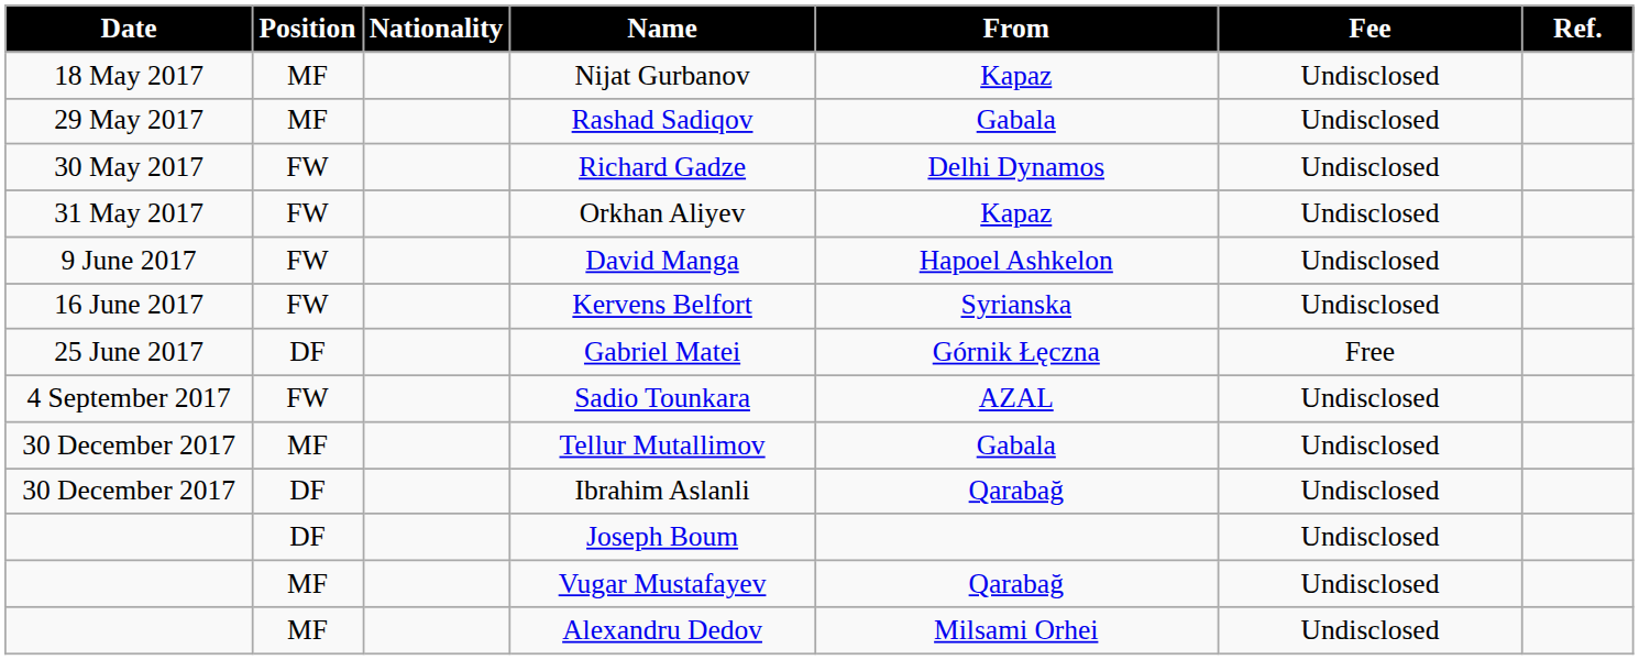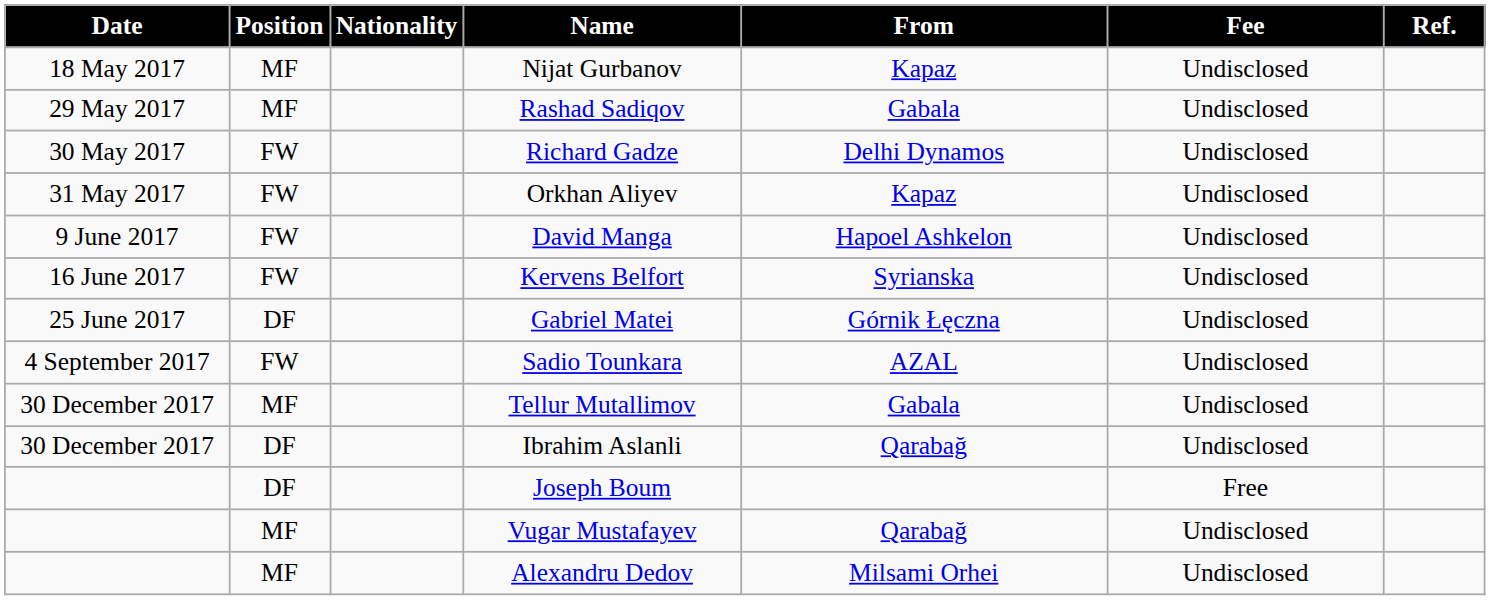 <table class="wikitable"  style="text-align:center; font-size:90%; ">
 <tr>
 <th style="background:#000000; color:#FFFFFF; width:120px;">Date</th>
 <th style="background:#000000; color:#FFFFFF; width:50px;">Position</th>
 <th style="background:#000000; color:#FFFFFF; width:50px;">Nationality</th>
 <th style="background:#000000; color:#FFFFFF; width:150px;">Name</th>
 <th style="background:#000000; color:#FFFFFF; width:200px;">From</th>
 <th style="background:#000000; color:#FFFFFF; width:150px;">Fee</th>
 <th style="background:#000000; color:#FFFFFF; width:50px;">Ref.</th>
 </tr>
 <tr>
 <td>18 May 2017</td>
 <td>MF</td>
 <td></td>
 <td>Nijat Gurbanov</td>
 <td><a href='#'>Kapaz</a></td>
 <td>Undisclosed</td>
 <td></td>
 </tr>
 <tr>
 <td>29 May 2017</td>
 <td>MF</td>
 <td></td>
 <td><a href='#'>Rashad Sadiqov</a></td>
 <td><a href='#'>Gabala</a></td>
 <td>Undisclosed</td>
 <td></td>
 </tr>
 <tr>
 <td>30 May 2017</td>
 <td>FW</td>
 <td></td>
 <td><a href='#'>Richard Gadze</a></td>
 <td><a href='#'>Delhi Dynamos</a></td>
 <td>Undisclosed</td>
 <td></td>
 </tr>
 <tr>
 <td>31 May 2017</td>
 <td>FW</td>
 <td></td>
 <td>Orkhan Aliyev</td>
 <td><a href='#'>Kapaz</a></td>
 <td>Undisclosed</td>
 <td></td>
 </tr>
 <tr>
 <td>9 June 2017</td>
 <td>FW</td>
 <td></td>
 <td><a href='#'>David Manga</a></td>
 <td><a href='#'>Hapoel Ashkelon</a></td>
 <td>Undisclosed</td>
 <td></td>
 </tr>
 <tr>
 <td>16 June 2017</td>
 <td>FW</td>
 <td></td>
 <td><a href='#'>Kervens Belfort</a></td>
 <td><a href='#'>Syrianska</a></td>
 <td>Undisclosed</td>
 <td></td>
 </tr>
 <tr>
 <td>25 June 2017</td>
 <td>DF</td>
 <td></td>
 <td><a href='#'>Gabriel Matei</a></td>
 <td><a href='#'>Górnik Łęczna</a></td>
-<td>Free</td>
+<td>Undisclosed</td>
 <td></td>
 </tr>
 <tr>
 <td>4 September 2017</td>
 <td>FW</td>
 <td></td>
 <td><a href='#'>Sadio Tounkara</a></td>
 <td><a href='#'>AZAL</a></td>
 <td>Undisclosed</td>
 <td></td>
 </tr>
 <tr>
 <td>30 December 2017</td>
 <td>MF</td>
 <td></td>
 <td><a href='#'>Tellur Mutallimov</a></td>
 <td><a href='#'>Gabala</a></td>
 <td>Undisclosed</td>
 <td></td>
 </tr>
 <tr>
 <td>30 December 2017</td>
 <td>DF</td>
 <td></td>
 <td>Ibrahim Aslanli</td>
 <td><a href='#'>Qarabağ</a></td>
 <td>Undisclosed</td>
 <td></td>
 </tr>
 <tr>
 <td></td>
 <td>DF</td>
 <td></td>
 <td><a href='#'>Joseph Boum</a></td>
 <td></td>
-<td>Undisclosed</td>
+<td>Free</td>
 <td></td>
 </tr>
 <tr>
 <td></td>
 <td>MF</td>
 <td></td>
 <td><a href='#'>Vugar Mustafayev</a></td>
 <td><a href='#'>Qarabağ</a></td>
 <td>Undisclosed</td>
 <td></td>
 </tr>
 <tr>
 <td></td>
 <td>MF</td>
 <td></td>
 <td><a href='#'>Alexandru Dedov</a></td>
 <td><a href='#'>Milsami Orhei</a></td>
 <td>Undisclosed</td>
 <td></td>
 </tr>
 </table>
